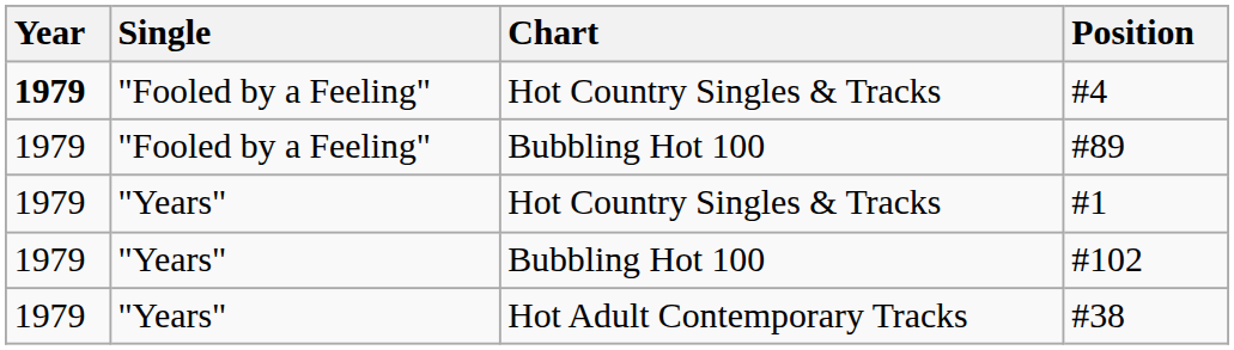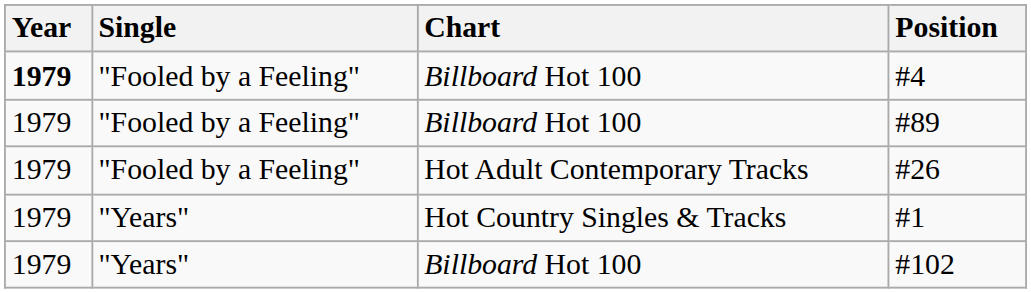 <table class="wikitable" style="margin-top: 0" width="550px">
 <tr>
 <th style="text-align: left">Year</th>
 <th style="text-align: left">Single</th>
 <th style="text-align: left">Chart</th>
 <th style="text-align: left">Position</th>
 </tr>
 <tr>
 <td><strong>1979</strong></td>
 <td>"Fooled by a Feeling"</td>
-<td>Hot Country Singles & Tracks</td>
+<td><em>Billboard</em> Hot 100</td>
 <td>#4</td>
 </tr>
 <tr>
 <td>1979</td>
 <td>"Fooled by a Feeling"</td>
-<td>Bubbling Hot 100</td>
+<td><em>Billboard</em> Hot 100</td>
 <td>#89</td>
+</tr>
+<tr>
+<td>1979</td>
+<td>"Fooled by a Feeling"</td>
+<td>Hot Adult Contemporary Tracks</td>
+<td>#26</td>
 </tr>
 <tr>
 <td>1979</td>
 <td>"Years"</td>
 <td>Hot Country Singles & Tracks</td>
 <td>#1</td>
 </tr>
 <tr>
 <td>1979</td>
 <td>"Years"</td>
-<td>Bubbling Hot 100</td>
+<td><em>Billboard</em> Hot 100</td>
 <td>#102</td>
 </tr>
-<tr>
-<td>1979</td>
-<td>"Years"</td>
-<td>Hot Adult Contemporary Tracks</td>
-<td>#38</td>
-</tr>
 </table>
